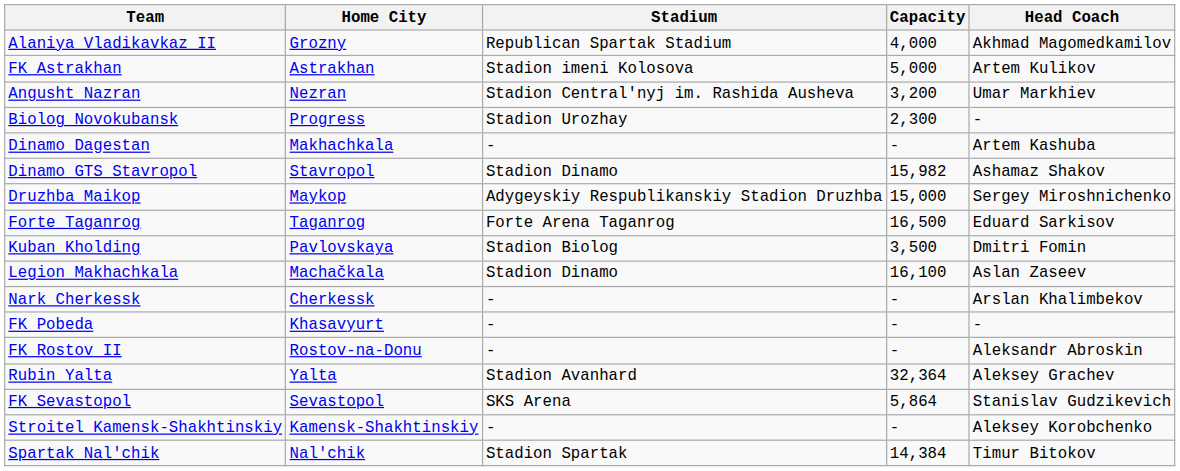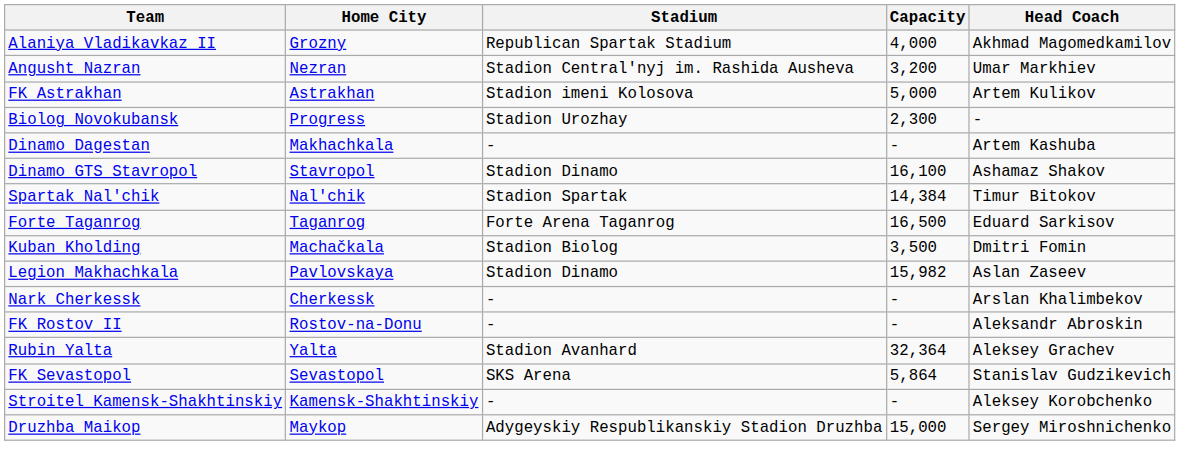 <table class="wikitable sortable">
 <tr>
 <th>Team</th>
 <th>Home City</th>
 <th>Stadium</th>
 <th>Capacity</th>
 <th>Head Coach</th>
 </tr>
 <tr>
 <td><a href='#'>Alaniya Vladikavkaz II</a></td>
 <td><a href='#'>Grozny</a></td>
 <td>Republican Spartak Stadium</td>
 <td>4,000</td>
 <td> Akhmad Magomedkamilov</td>
 </tr>
 <tr>
+<td><a href='#'>Angusht Nazran</a></td>
+<td><a href='#'>Nezran</a></td>
+<td>Stadion Central'nyj im. Rashida Ausheva</td>
+<td>3,200</td>
+<td> Umar Markhiev</td>
+</tr>
+<tr>
 <td><a href='#'>FK Astrakhan</a></td>
 <td><a href='#'>Astrakhan</a></td>
 <td>Stadion imeni Kolosova</td>
 <td>5,000</td>
 <td> Artem Kulikov</td>
-</tr>
-<tr>
-<td><a href='#'>Angusht Nazran</a></td>
-<td><a href='#'>Nezran</a></td>
-<td>Stadion Central'nyj im. Rashida Ausheva</td>
-<td>3,200</td>
-<td> Umar Markhiev</td>
 </tr>
 <tr>
 <td><a href='#'>Biolog Novokubansk</a></td>
 <td><a href='#'>Progress</a></td>
 <td>Stadion Urozhay</td>
 <td>2,300</td>
 <td>-</td>
 </tr>
 <tr>
 <td><a href='#'>Dinamo Dagestan</a></td>
 <td><a href='#'>Makhachkala</a></td>
 <td>-</td>
 <td>-</td>
 <td> Artem Kashuba</td>
 </tr>
 <tr>
 <td><a href='#'>Dinamo GTS Stavropol</a></td>
 <td><a href='#'>Stavropol</a></td>
 <td>Stadion Dinamo</td>
-<td>15,982</td>
+<td>16,100</td>
 <td> Ashamaz Shakov</td>
 </tr>
 <tr>
-<td><a href='#'>Druzhba Maikop</a></td>
-<td><a href='#'>Maykop</a></td>
-<td>Adygeyskiy Respublikanskiy Stadion Druzhba</td>
-<td>15,000</td>
-<td> Sergey Miroshnichenko</td>
+<td><a href='#'>Spartak Nal'chik</a></td>
+<td><a href='#'>Nal'chik</a></td>
+<td>Stadion Spartak</td>
+<td>14,384</td>
+<td> Timur Bitokov</td>
 </tr>
 <tr>
 <td><a href='#'>Forte Taganrog</a></td>
 <td><a href='#'>Taganrog</a></td>
 <td>Forte Arena Taganrog</td>
 <td>16,500</td>
 <td> Eduard Sarkisov</td>
 </tr>
 <tr>
 <td><a href='#'>Kuban Kholding</a></td>
-<td><a href='#'>Pavlovskaya</a></td>
+<td><a href='#'>Machačkala</a></td>
 <td>Stadion Biolog</td>
 <td>3,500</td>
 <td> Dmitri Fomin</td>
 </tr>
 <tr>
 <td><a href='#'>Legion Makhachkala</a></td>
-<td><a href='#'>Machačkala</a></td>
+<td><a href='#'>Pavlovskaya</a></td>
 <td>Stadion Dinamo</td>
-<td>16,100</td>
+<td>15,982</td>
 <td> Aslan Zaseev</td>
 </tr>
 <tr>
 <td><a href='#'>Nark Cherkessk</a></td>
 <td><a href='#'>Cherkessk</a></td>
 <td>-</td>
 <td>-</td>
 <td> Arslan Khalimbekov</td>
-</tr>
-<tr>
-<td><a href='#'>FK Pobeda</a></td>
-<td><a href='#'>Khasavyurt</a></td>
-<td>-</td>
-<td>-</td>
-<td>-</td>
 </tr>
 <tr>
 <td><a href='#'>FK Rostov II</a></td>
 <td><a href='#'>Rostov-na-Donu</a></td>
 <td>-</td>
 <td>-</td>
 <td> Aleksandr Abroskin</td>
 </tr>
 <tr>
 <td><a href='#'>Rubin Yalta</a></td>
 <td><a href='#'>Yalta</a></td>
 <td>Stadion Avanhard</td>
 <td>32,364</td>
 <td> Aleksey Grachev</td>
 </tr>
 <tr>
 <td><a href='#'>FK Sevastopol</a></td>
 <td><a href='#'>Sevastopol</a></td>
 <td>SKS Arena</td>
 <td>5,864</td>
 <td> Stanislav Gudzikevich</td>
 </tr>
 <tr>
 <td><a href='#'>Stroitel Kamensk-Shakhtinskiy</a></td>
 <td><a href='#'>Kamensk-Shakhtinskiy</a></td>
 <td>-</td>
 <td>-</td>
 <td> Aleksey Korobchenko</td>
 </tr>
 <tr>
-<td><a href='#'>Spartak Nal'chik</a></td>
-<td><a href='#'>Nal'chik</a></td>
-<td>Stadion Spartak</td>
-<td>14,384</td>
-<td> Timur Bitokov</td>
+<td><a href='#'>Druzhba Maikop</a></td>
+<td><a href='#'>Maykop</a></td>
+<td>Adygeyskiy Respublikanskiy Stadion Druzhba</td>
+<td>15,000</td>
+<td> Sergey Miroshnichenko</td>
 </tr>
 </table>
